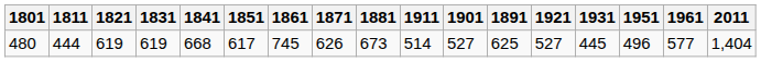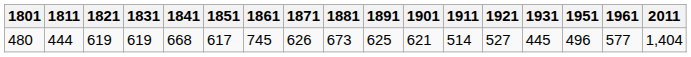 <table class="wikitable">
 <tr>
 <th>1801</th>
 <th>1811</th>
 <th>1821</th>
 <th>1831</th>
 <th>1841</th>
 <th>1851</th>
 <th>1861</th>
 <th>1871</th>
 <th>1881</th>
+<th>1891</th>
+<th>1901</th>
 <th>1911</th>
-<th>1901</th>
-<th>1891</th>
 <th>1921</th>
 <th>1931</th>
 <th>1951</th>
 <th>1961</th>
 <th>2011</th>
 </tr>
 <tr>
 <td>480</td>
 <td>444</td>
 <td>619</td>
 <td>619</td>
 <td>668</td>
 <td>617</td>
 <td>745</td>
 <td>626</td>
 <td>673</td>
+<td>625</td>
+<td>621</td>
 <td>514</td>
-<td>527</td>
-<td>625</td>
 <td>527</td>
 <td>445</td>
 <td>496</td>
 <td>577</td>
 <td>1,404</td>
 </tr>
 </table>
